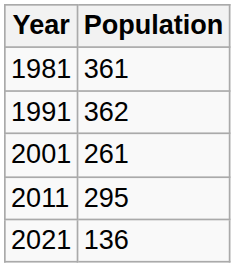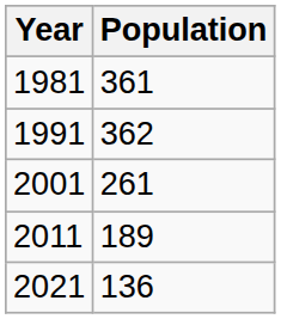 <table class="wikitable">
 <tr>
 <th>Year</th>
 <th>Population</th>
 </tr>
 <tr>
 <td>1981</td>
 <td>361</td>
 </tr>
 <tr>
 <td>1991</td>
 <td>362</td>
 </tr>
 <tr>
 <td>2001</td>
 <td>261</td>
 </tr>
 <tr>
 <td>2011</td>
-<td>295</td>
+<td>189</td>
 </tr>
 <tr>
 <td>2021</td>
 <td>136</td>
 </tr>
 </table>
